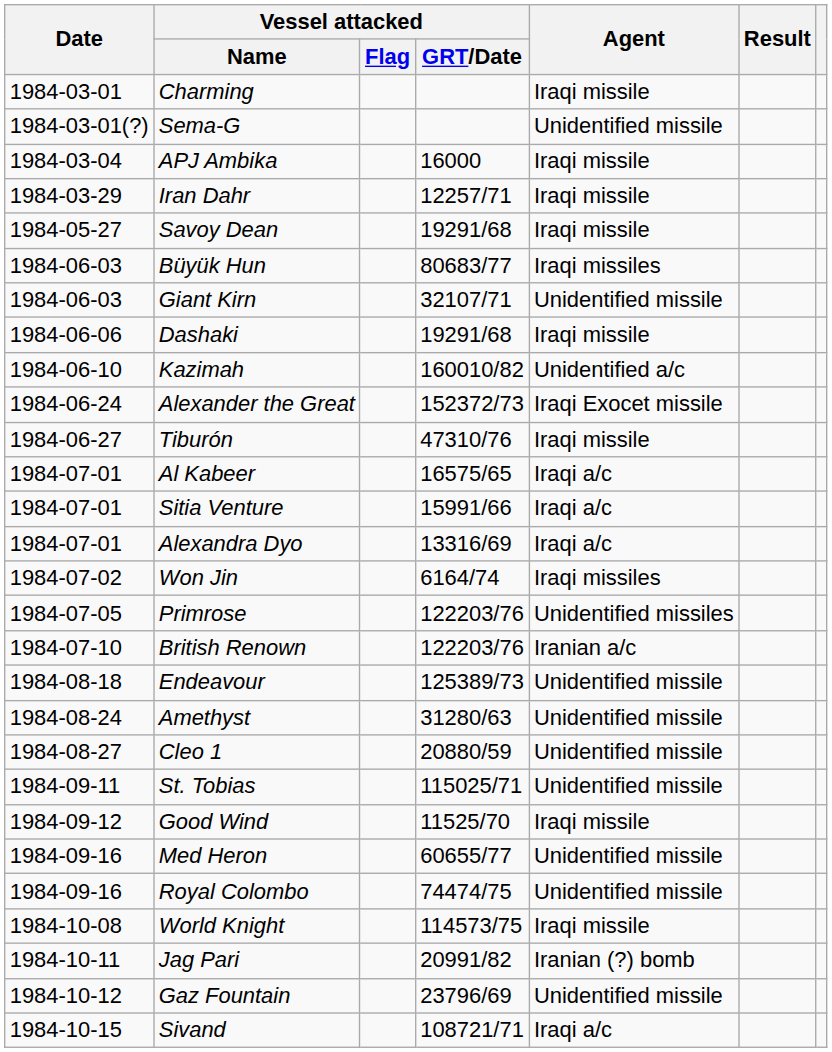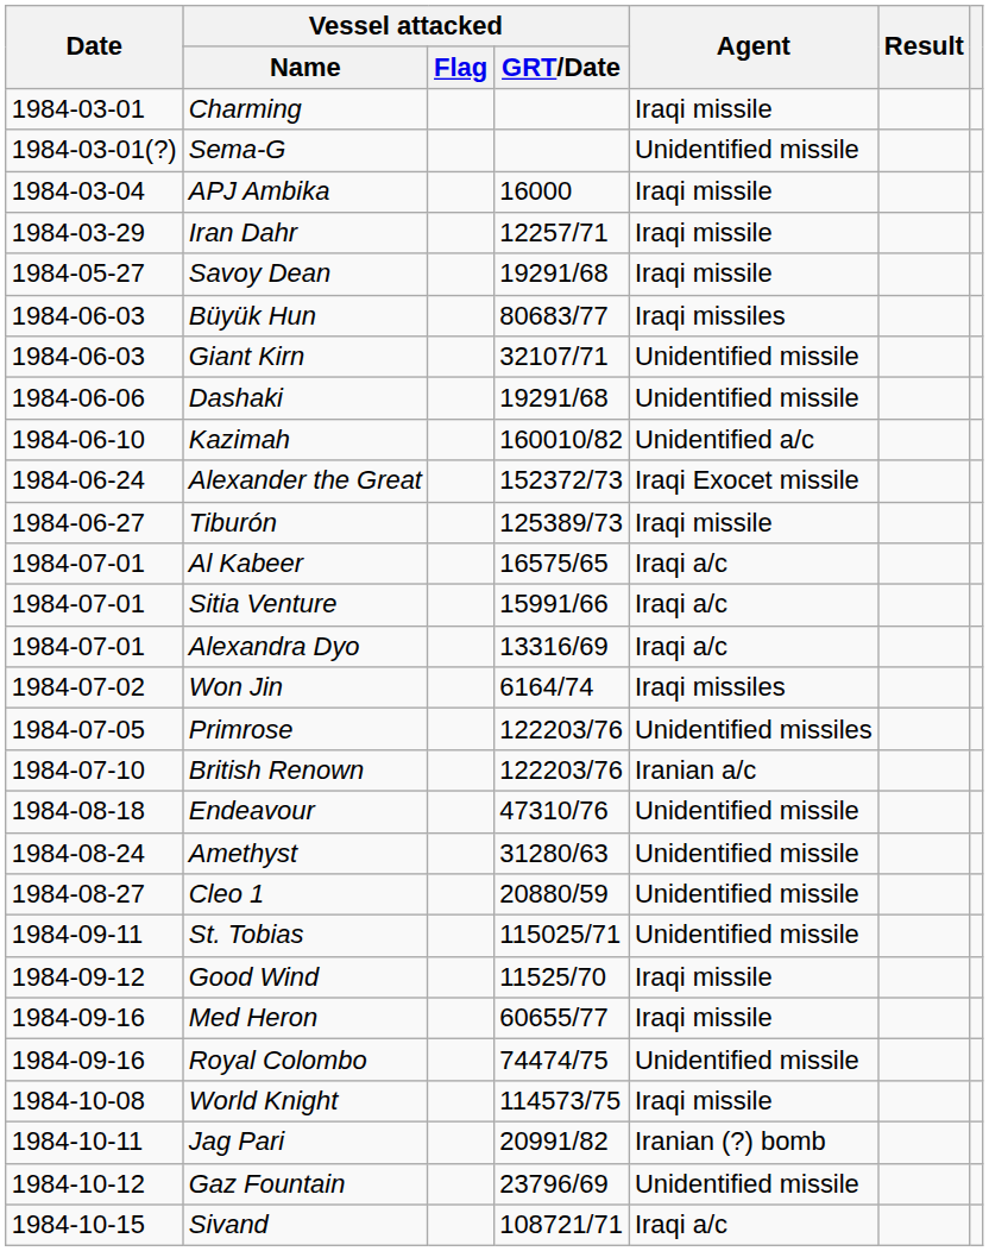 <table class="wikitable">
 <tr>
 <th rowspan=2>Date</th>
 <th colspan=3>Vessel attacked</th>
 <th rowspan=2>Agent</th>
 <th rowspan=2>Result</th>
 <th rowspan=2></th>
 </tr>
 <tr>
 <th>Name</th>
 <th><a href='#'>Flag</a></th>
 <th><a href='#'>GRT</a>/Date</th>
 </tr>
 <tr>
 <td>1984-03-01</td>
 <td><em>Charming</em></td>
 <td></td>
 <td></td>
 <td>Iraqi missile</td>
 <td></td>
 <td></td>
 </tr>
 <tr>
 <td>1984-03-01(?)</td>
 <td><em>Sema-G</em></td>
 <td></td>
 <td></td>
 <td>Unidentified missile</td>
 <td></td>
 <td></td>
 </tr>
 <tr>
 <td>1984-03-04</td>
 <td><em>APJ Ambika</em></td>
 <td></td>
 <td>16000</td>
 <td>Iraqi missile</td>
 <td></td>
 <td></td>
 </tr>
 <tr>
 <td>1984-03-29</td>
 <td><em>Iran Dahr</em></td>
 <td></td>
 <td>12257/71</td>
 <td>Iraqi missile</td>
 <td></td>
 <td></td>
 </tr>
 <tr>
 <td>1984-05-27</td>
 <td><em>Savoy Dean</em></td>
 <td></td>
 <td>19291/68</td>
 <td>Iraqi missile</td>
 <td></td>
 <td></td>
 </tr>
 <tr>
 <td>1984-06-03</td>
 <td><em>Büyük Hun </em></td>
 <td></td>
 <td>80683/77</td>
 <td>Iraqi missiles</td>
 <td></td>
 <td></td>
 </tr>
 <tr>
 <td>1984-06-03</td>
 <td><em>Giant Kirn</em></td>
 <td></td>
 <td>32107/71</td>
 <td>Unidentified missile</td>
 <td></td>
 <td></td>
 </tr>
 <tr>
 <td>1984-06-06</td>
 <td><em>Dashaki</em></td>
 <td></td>
 <td>19291/68</td>
-<td>Iraqi missile</td>
+<td>Unidentified missile</td>
 <td></td>
 <td></td>
 </tr>
 <tr>
 <td>1984-06-10</td>
 <td><em>Kazimah</em></td>
 <td></td>
 <td>160010/82</td>
 <td>Unidentified a/c</td>
 <td></td>
 <td></td>
 </tr>
 <tr>
 <td>1984-06-24</td>
 <td><em>Alexander the Great</em></td>
 <td></td>
 <td>152372/73</td>
 <td>Iraqi Exocet missile</td>
 <td></td>
 <td></td>
 </tr>
 <tr>
 <td>1984-06-27</td>
 <td><em>Tiburón</em></td>
 <td></td>
-<td>47310/76</td>
+<td>125389/73</td>
 <td>Iraqi missile</td>
 <td></td>
 <td></td>
 </tr>
 <tr>
 <td>1984-07-01</td>
 <td><em>Al Kabeer</em></td>
 <td></td>
 <td>16575/65</td>
 <td>Iraqi a/c</td>
 <td></td>
 <td></td>
 </tr>
 <tr>
 <td>1984-07-01</td>
 <td><em>Sitia Venture</em></td>
 <td></td>
 <td>15991/66</td>
 <td>Iraqi a/c</td>
 <td></td>
 <td></td>
 </tr>
 <tr>
 <td>1984-07-01</td>
 <td><em>Alexandra Dyo</em></td>
 <td></td>
 <td>13316/69</td>
 <td>Iraqi a/c</td>
 <td></td>
 <td></td>
 </tr>
 <tr>
 <td>1984-07-02</td>
 <td><em>Won Jin</em></td>
 <td></td>
 <td>6164/74</td>
 <td>Iraqi missiles</td>
 <td></td>
 <td></td>
 </tr>
 <tr>
 <td>1984-07-05</td>
 <td><em>Primrose</em></td>
 <td></td>
 <td>122203/76</td>
 <td>Unidentified missiles</td>
 <td></td>
 <td></td>
 </tr>
 <tr>
 <td>1984-07-10</td>
 <td><em>British Renown</em></td>
 <td></td>
 <td>122203/76</td>
 <td>Iranian a/c</td>
 <td></td>
 <td></td>
 </tr>
 <tr>
 <td>1984-08-18</td>
 <td><em>Endeavour</em></td>
 <td></td>
-<td>125389/73</td>
+<td>47310/76</td>
 <td>Unidentified missile</td>
 <td></td>
 <td></td>
 </tr>
 <tr>
 <td>1984-08-24</td>
 <td><em>Amethyst</em></td>
 <td></td>
 <td>31280/63</td>
 <td>Unidentified missile</td>
 <td></td>
 <td></td>
 </tr>
 <tr>
 <td>1984-08-27</td>
 <td><em>Cleo 1</em></td>
 <td></td>
 <td>20880/59</td>
 <td>Unidentified missile</td>
 <td></td>
 <td></td>
 </tr>
 <tr>
 <td>1984-09-11</td>
 <td><em>St. Tobias</em></td>
 <td></td>
 <td>115025/71</td>
 <td>Unidentified missile</td>
 <td></td>
 <td></td>
 </tr>
 <tr>
 <td>1984-09-12</td>
 <td><em>Good Wind</em></td>
 <td></td>
 <td>11525/70</td>
 <td>Iraqi missile</td>
 <td></td>
 <td></td>
 </tr>
 <tr>
 <td>1984-09-16</td>
 <td><em>Med Heron</em></td>
 <td></td>
 <td>60655/77</td>
-<td>Unidentified missile</td>
+<td>Iraqi missile</td>
 <td></td>
 <td></td>
 </tr>
 <tr>
 <td>1984-09-16</td>
 <td><em>Royal Colombo</em></td>
 <td></td>
 <td>74474/75</td>
 <td>Unidentified missile</td>
 <td></td>
 <td></td>
 </tr>
 <tr>
 <td>1984-10-08</td>
 <td><em>World Knight</em></td>
 <td></td>
 <td>114573/75</td>
 <td>Iraqi missile</td>
 <td></td>
 <td></td>
 </tr>
 <tr>
 <td>1984-10-11</td>
 <td><em>Jag Pari</em></td>
 <td></td>
 <td>20991/82</td>
 <td>Iranian (?) bomb</td>
 <td></td>
 <td></td>
 </tr>
 <tr>
 <td>1984-10-12</td>
 <td><em>Gaz Fountain</em></td>
 <td></td>
 <td>23796/69</td>
 <td>Unidentified missile</td>
 <td></td>
 <td></td>
 </tr>
 <tr>
 <td>1984-10-15</td>
 <td><em>Sivand</em></td>
 <td></td>
 <td>108721/71</td>
 <td>Iraqi a/c</td>
 <td></td>
 <td></td>
 </tr>
 </table>
